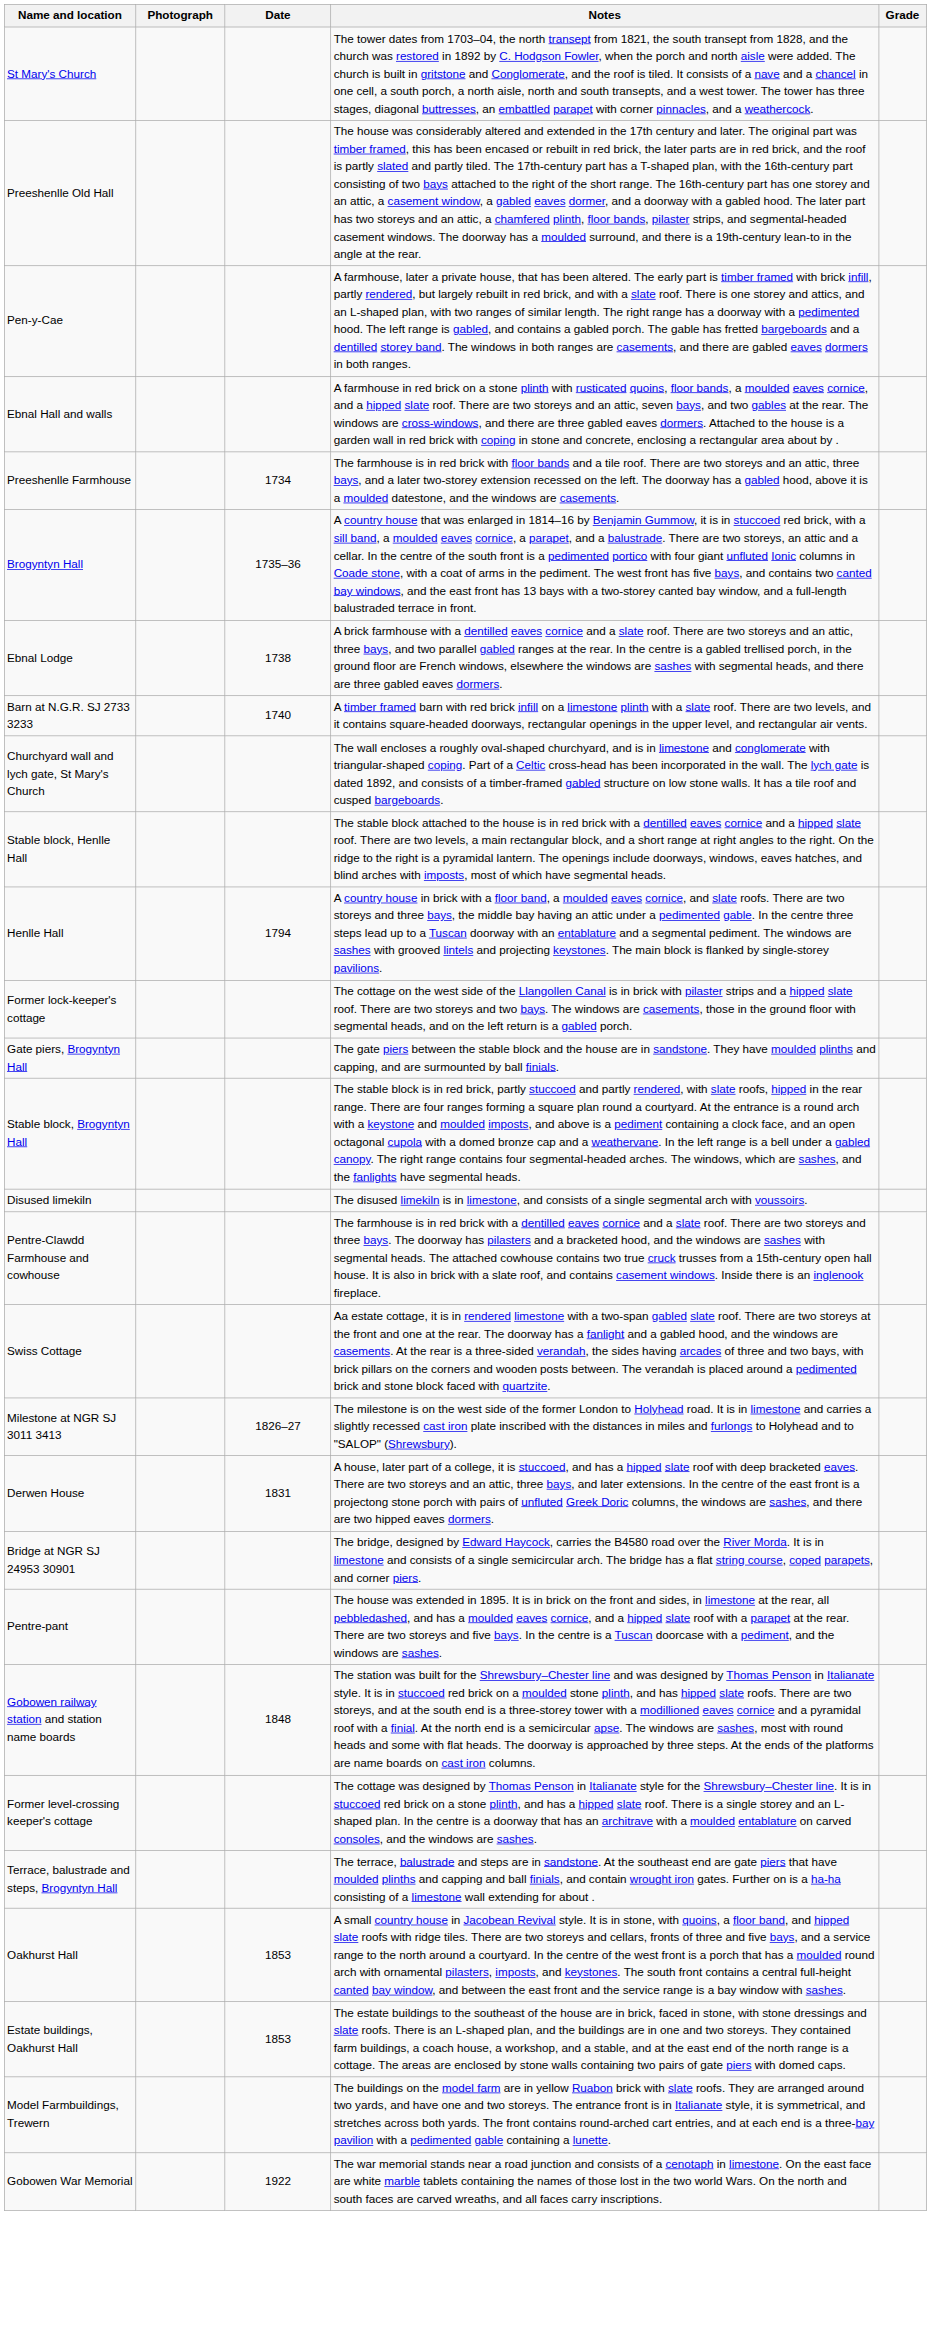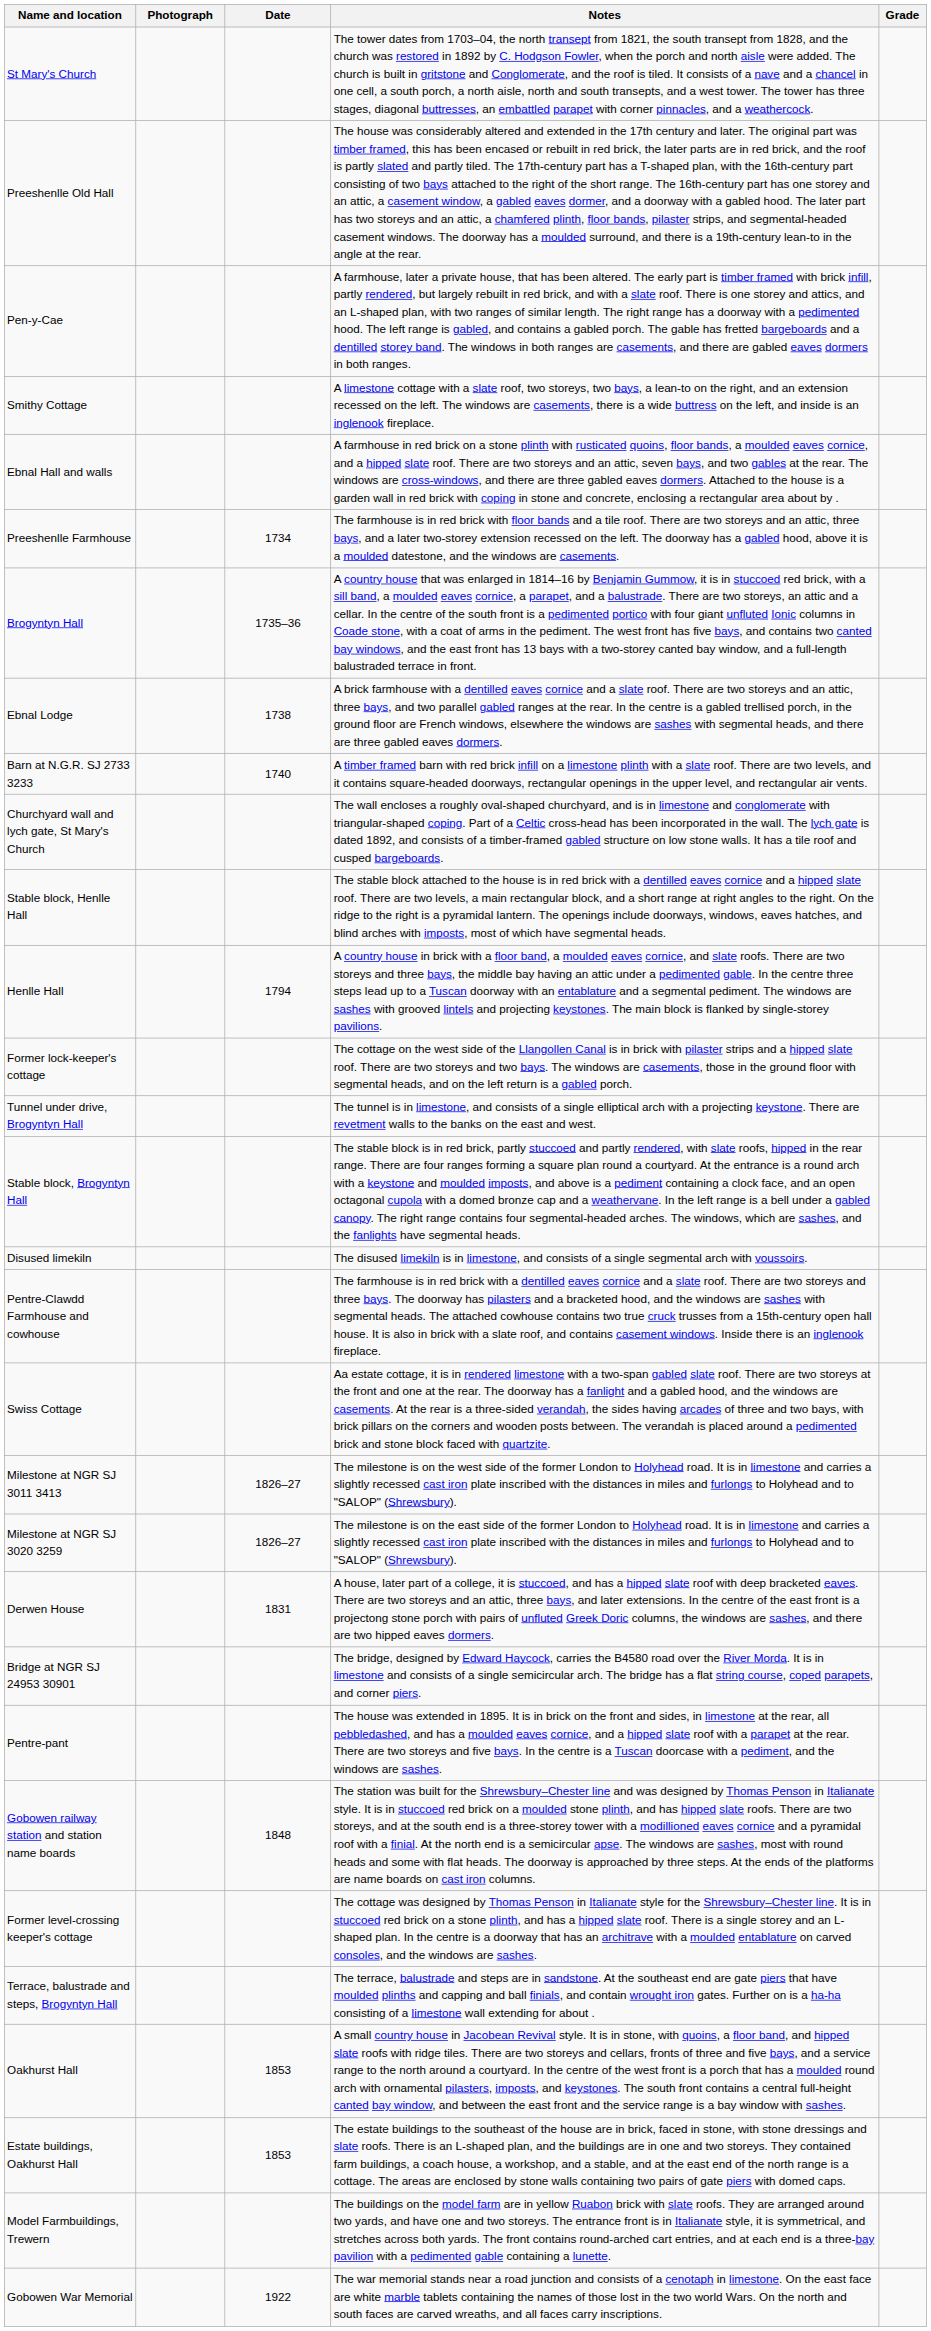 <table class="wikitable sortable plainrowheaders" style="width:100%; border:0; text-align:left; line-height:150%;">
 <tr>
 <th scope="col"  style="width:150px">Name and location</th>
 <th scope="col"  style="width:100px" class="unsortable">Photograph</th>
 <th scope="col"  style="width:120px">Date</th>
 <th scope="col"  style="width:650px" class="unsortable">Notes</th>
 <th scope="col"  style="width:50px">Grade</th>
 </tr>
 <tr>
 <td><a href='#'>St Mary's Church</a><br><small></small></td>
 <td></td>
 <td align="center"></td>
 <td>The tower dates from 1703–04, the north <a href='#'>transept</a> from 1821, the south transept from 1828, and the church was <a href='#'>restored</a> in 1892 by <a href='#'>C. Hodgson Fowler</a>, when the porch and north <a href='#'>aisle</a> were added.  The church is built in <a href='#'>gritstone</a> and <a href='#'>Conglomerate</a>, and the roof is tiled.  It consists of a <a href='#'>nave</a> and a <a href='#'>chancel</a> in one cell, a south porch, a north aisle, north and south transepts, and a west tower.  The tower has three stages, diagonal <a href='#'>buttresses</a>, an <a href='#'>embattled</a> <a href='#'>parapet</a> with corner <a href='#'>pinnacles</a>, and a <a href='#'>weathercock</a>.</td>
 <td align="center" ></td>
 </tr>
 <tr>
 <td>Preeshenlle Old Hall<br><small></small></td>
 <td></td>
 <td align="center"></td>
 <td>The house was considerably altered and extended in the 17th century and later.  The original part was <a href='#'>timber framed</a>, this has been encased or rebuilt in red brick, the later parts are in red brick, and the roof is partly <a href='#'>slated</a> and partly tiled.  The 17th-century part has a T-shaped plan, with the 16th-century part consisting of two <a href='#'>bays</a> attached to the right of the short range.  The 16th-century part has one storey and an attic, a <a href='#'>casement window</a>, a <a href='#'>gabled</a> <a href='#'>eaves</a> <a href='#'>dormer</a>, and a doorway with a gabled hood.  The later part has two storeys and an attic, a <a href='#'>chamfered</a> <a href='#'>plinth</a>, <a href='#'>floor bands</a>, <a href='#'>pilaster</a> strips, and segmental-headed casement windows.  The doorway has a <a href='#'>moulded</a> surround, and there is a 19th-century lean-to in the angle at the rear.</td>
 <td align="center" ></td>
 </tr>
 <tr>
 <td>Pen-y-Cae<br><small></small></td>
 <td></td>
 <td align="center"></td>
 <td>A farmhouse, later a private house, that has been altered.  The early part is <a href='#'>timber framed</a> with brick <a href='#'>infill</a>, partly <a href='#'>rendered</a>, but largely rebuilt in red brick, and with a <a href='#'>slate</a> roof.  There is one storey and attics, and an L-shaped plan, with two ranges of similar length.  The right range has a doorway with a <a href='#'>pedimented</a> hood.  The left range is <a href='#'>gabled</a>, and contains a gabled porch.  The gable has fretted <a href='#'>bargeboards</a> and a <a href='#'>dentilled</a> <a href='#'>storey band</a>.  The windows in both ranges are <a href='#'>casements</a>, and there are gabled <a href='#'>eaves</a> <a href='#'>dormers</a> in both ranges.</td>
+<td align="center" ></td>
+</tr>
+<tr>
+<td>Smithy Cottage<br><small></small></td>
+<td></td>
+<td align="center"></td>
+<td>A <a href='#'>limestone</a> cottage with a <a href='#'>slate</a> roof, two storeys, two <a href='#'>bays</a>, a lean-to on the right, and an extension recessed on the left.  The windows are <a href='#'>casements</a>, there is a wide <a href='#'>buttress</a> on the left, and inside is an <a href='#'>inglenook</a> fireplace.</td>
 <td align="center" ></td>
 </tr>
 <tr>
 <td>Ebnal Hall and walls<br><small></small></td>
 <td></td>
 <td align="center"></td>
 <td>A farmhouse in red brick on a stone <a href='#'>plinth</a> with <a href='#'>rusticated</a> <a href='#'>quoins</a>, <a href='#'>floor bands</a>, a <a href='#'>moulded</a> <a href='#'>eaves</a> <a href='#'>cornice</a>, and a <a href='#'>hipped</a> <a href='#'>slate</a> roof.  There are two storeys and an attic, seven <a href='#'>bays</a>, and two <a href='#'>gables</a> at the rear.  The windows are <a href='#'>cross-windows</a>, and there are three gabled eaves <a href='#'>dormers</a>.  Attached to the house is a garden wall in red brick with <a href='#'>coping</a> in stone and concrete, enclosing a rectangular area about  by .</td>
 <td align="center" ></td>
 </tr>
 <tr>
 <td>Preeshenlle Farmhouse<br><small></small></td>
 <td></td>
 <td align="center">1734</td>
 <td>The farmhouse is in red brick with <a href='#'>floor bands</a> and a tile roof.  There are two storeys and an attic, three <a href='#'>bays</a>, and a later two-storey extension recessed on the left.  The doorway has a <a href='#'>gabled</a> hood, above it is a <a href='#'>moulded</a> datestone, and the windows are <a href='#'>casements</a>.</td>
 <td align="center" ></td>
 </tr>
 <tr>
 <td><a href='#'>Brogyntyn Hall</a><br><small></small></td>
 <td></td>
 <td align="center">1735–36</td>
 <td>A <a href='#'>country house</a> that was enlarged in 1814–16 by <a href='#'>Benjamin Gummow</a>, it is in <a href='#'>stuccoed</a> red brick, with a <a href='#'>sill band</a>, a <a href='#'>moulded</a> <a href='#'>eaves</a> <a href='#'>cornice</a>, a <a href='#'>parapet</a>, and a <a href='#'>balustrade</a>.  There are two storeys, an attic and a cellar.  In the centre of the south front is a <a href='#'>pedimented</a> <a href='#'>portico</a> with four giant <a href='#'>unfluted</a> <a href='#'>Ionic</a> columns in <a href='#'>Coade stone</a>, with a coat of arms in the pediment.  The west front has five <a href='#'>bays</a>, and contains two <a href='#'>canted</a> <a href='#'>bay windows</a>, and the east front has 13 bays with a two-storey canted bay window, and a full-length balustraded terrace in front.</td>
 <td align="center" ></td>
 </tr>
 <tr>
 <td>Ebnal Lodge<br><small></small></td>
 <td></td>
 <td align="center">1738</td>
 <td>A brick farmhouse with a <a href='#'>dentilled</a> <a href='#'>eaves</a> <a href='#'>cornice</a> and a <a href='#'>slate</a> roof.  There are two storeys and an attic, three <a href='#'>bays</a>, and two parallel <a href='#'>gabled</a> ranges at the rear. In the centre is a gabled trellised porch, in the ground floor are French windows, elsewhere the windows are <a href='#'>sashes</a> with segmental heads, and there are three gabled eaves <a href='#'>dormers</a>.</td>
 <td align="center" ></td>
 </tr>
 <tr>
 <td>Barn at N.G.R. SJ 2733 3233<br><small></small></td>
 <td></td>
 <td align="center">1740</td>
 <td>A <a href='#'>timber framed</a> barn with red brick <a href='#'>infill</a> on a <a href='#'>limestone</a> <a href='#'>plinth</a> with a <a href='#'>slate</a> roof.  There are two levels, and it contains square-headed doorways, rectangular openings in the upper level, and rectangular air vents.</td>
 <td align="center" ></td>
 </tr>
 <tr>
 <td>Churchyard wall and lych gate, St Mary's Church<br><small></small></td>
 <td></td>
 <td align="center"></td>
 <td>The wall encloses a roughly oval-shaped churchyard, and is in <a href='#'>limestone</a> and <a href='#'>conglomerate</a> with triangular-shaped <a href='#'>coping</a>.  Part of a <a href='#'>Celtic</a> cross-head has been incorporated in the wall.  The <a href='#'>lych gate</a> is dated 1892, and consists of a timber-framed <a href='#'>gabled</a> structure on low stone walls.  It has a tile roof and cusped <a href='#'>bargeboards</a>.</td>
 <td align="center" ></td>
 </tr>
 <tr>
 <td>Stable block, Henlle Hall<br><small></small></td>
 <td></td>
 <td align="center"></td>
 <td>The stable block attached to the house is in red brick with a <a href='#'>dentilled</a> <a href='#'>eaves</a> <a href='#'>cornice</a> and a <a href='#'>hipped</a> <a href='#'>slate</a> roof.  There are two levels, a main rectangular block, and a short range at right angles to the right.  On the ridge to the right is a pyramidal lantern.  The openings include doorways, windows, eaves hatches, and blind arches with <a href='#'>imposts</a>, most of which have segmental heads.</td>
 <td align="center" ></td>
 </tr>
 <tr>
 <td>Henlle Hall<br><small></small></td>
 <td></td>
 <td align="center">1794</td>
 <td>A <a href='#'>country house</a> in brick with a <a href='#'>floor band</a>, a <a href='#'>moulded</a> <a href='#'>eaves</a> <a href='#'>cornice</a>, and <a href='#'>slate</a> roofs.  There are two storeys and three <a href='#'>bays</a>, the middle bay having an attic under a <a href='#'>pedimented</a> <a href='#'>gable</a>.  In the centre three steps lead up to a <a href='#'>Tuscan</a> doorway with an <a href='#'>entablature</a> and a segmental pediment.  The windows are <a href='#'>sashes</a> with grooved <a href='#'>lintels</a> and projecting <a href='#'>keystones</a>.  The main block is flanked by single-storey <a href='#'>pavilions</a>.</td>
 <td align="center" ></td>
 </tr>
 <tr>
 <td>Former lock-keeper's cottage<br><small></small></td>
 <td></td>
 <td align="center"></td>
 <td>The cottage on the west side of the <a href='#'>Llangollen Canal</a> is in brick with <a href='#'>pilaster</a> strips and a <a href='#'>hipped</a> <a href='#'>slate</a> roof.  There are two storeys and two <a href='#'>bays</a>.  The windows are <a href='#'>casements</a>, those in the ground floor with segmental heads, and on the left return is a <a href='#'>gabled</a> porch.</td>
 <td align="center" ></td>
 </tr>
 <tr>
-<td>Gate piers, <a href='#'>Brogyntyn Hall</a><br><small></small></td>
+<td>Tunnel under drive, <a href='#'>Brogyntyn Hall</a><br><small></small></td>
 <td></td>
 <td align="center"></td>
-<td>The gate <a href='#'>piers</a> between the stable block and the house are in <a href='#'>sandstone</a>.  They have <a href='#'>moulded</a> <a href='#'>plinths</a> and capping, and are surmounted by ball <a href='#'>finials</a>.</td>
+<td>The tunnel is in <a href='#'>limestone</a>, and consists of a single elliptical arch with a projecting <a href='#'>keystone</a>.  There are <a href='#'>revetment</a> walls to the banks on the east and west.</td>
 <td align="center" ></td>
 </tr>
 <tr>
 <td>Stable block, <a href='#'>Brogyntyn Hall</a><br><small></small></td>
 <td></td>
 <td align="center"></td>
 <td>The stable block is in red brick, partly <a href='#'>stuccoed</a> and partly <a href='#'>rendered</a>, with <a href='#'>slate</a> roofs, <a href='#'>hipped</a> in the rear range.  There are four ranges forming a square plan round a courtyard.  At the entrance is a round arch with a <a href='#'>keystone</a> and <a href='#'>moulded</a> <a href='#'>imposts</a>, and above is a <a href='#'>pediment</a> containing a clock face, and an open octagonal <a href='#'>cupola</a> with a domed bronze cap and a <a href='#'>weathervane</a>.  In the left range is a bell under a <a href='#'>gabled</a> <a href='#'>canopy</a>.  The right range contains four segmental-headed arches.  The windows, which are <a href='#'>sashes</a>, and the <a href='#'>fanlights</a> have segmental heads.</td>
 <td align="center" ></td>
 </tr>
 <tr>
 <td>Disused limekiln<br><small></small></td>
 <td></td>
 <td align="center"></td>
 <td>The disused <a href='#'>limekiln</a> is in <a href='#'>limestone</a>, and consists of a single segmental arch with <a href='#'>voussoirs</a>.</td>
 <td align="center" ></td>
 </tr>
 <tr>
 <td>Pentre-Clawdd Farmhouse and cowhouse<br><small></small></td>
 <td></td>
 <td align="center"></td>
 <td>The farmhouse is in red brick with a <a href='#'>dentilled</a> <a href='#'>eaves</a> <a href='#'>cornice</a> and a <a href='#'>slate</a> roof.  There are two storeys and three <a href='#'>bays</a>.  The doorway has <a href='#'>pilasters</a> and a bracketed hood, and the windows are <a href='#'>sashes</a> with segmental heads.  The attached cowhouse contains two true <a href='#'>cruck</a> trusses from a 15th-century open hall house.  It is also in brick with a slate roof, and contains <a href='#'>casement windows</a>.  Inside there is an <a href='#'>inglenook</a> fireplace.</td>
 <td align="center" ></td>
 </tr>
 <tr>
 <td>Swiss Cottage<br><small></small></td>
 <td></td>
 <td align="center"></td>
 <td>Aa estate cottage, it is in <a href='#'>rendered</a> <a href='#'>limestone</a> with a two-span <a href='#'>gabled</a> <a href='#'>slate</a> roof.  There are two storeys at the front and one at the rear.  The doorway has a <a href='#'>fanlight</a> and a gabled hood, and the windows are <a href='#'>casements</a>.  At the rear is a three-sided <a href='#'>verandah</a>, the sides having <a href='#'>arcades</a> of three and two bays, with brick pillars on the corners and wooden posts between.  The verandah is placed around a <a href='#'>pedimented</a> brick and stone block faced with <a href='#'>quartzite</a>.</td>
 <td align="center" ></td>
 </tr>
 <tr>
 <td>Milestone at NGR SJ 3011 3413<br><small></small></td>
 <td></td>
 <td align="center">1826–27</td>
 <td>The milestone is on the west side of the former London to <a href='#'>Holyhead</a> road.  It is in <a href='#'>limestone</a> and carries a slightly recessed <a href='#'>cast iron</a> plate inscribed with the distances in miles and <a href='#'>furlongs</a> to Holyhead and to "SALOP" (<a href='#'>Shrewsbury</a>).</td>
+<td align="center" ></td>
+</tr>
+<tr>
+<td>Milestone at NGR SJ 3020 3259<br><small></small></td>
+<td></td>
+<td align="center">1826–27</td>
+<td>The milestone is on the east side of the former London to <a href='#'>Holyhead</a> road.  It is in <a href='#'>limestone</a> and carries a slightly recessed <a href='#'>cast iron</a> plate inscribed with the distances in miles and <a href='#'>furlongs</a> to Holyhead and to "SALOP" (<a href='#'>Shrewsbury</a>).</td>
 <td align="center" ></td>
 </tr>
 <tr>
 <td>Derwen House<br><small></small></td>
 <td></td>
 <td align="center">1831</td>
 <td>A house, later part of a college, it is <a href='#'>stuccoed</a>, and has a <a href='#'>hipped</a> <a href='#'>slate</a> roof with deep bracketed <a href='#'>eaves</a>.  There are two storeys and an attic, three <a href='#'>bays</a>, and later extensions.  In the centre of the east front is a projectong stone porch with pairs of <a href='#'>unfluted</a> <a href='#'>Greek Doric</a> columns, the windows are <a href='#'>sashes</a>, and there are two hipped eaves <a href='#'>dormers</a>.</td>
 <td align="center" ></td>
 </tr>
 <tr>
 <td>Bridge at NGR SJ 24953 30901<br><small></small></td>
 <td></td>
 <td align="center"></td>
 <td>The bridge, designed by <a href='#'>Edward Haycock</a>, carries the B4580 road over the <a href='#'>River Morda</a>.  It is in <a href='#'>limestone</a> and consists of a single semicircular arch.  The bridge has a flat <a href='#'>string course</a>, <a href='#'>coped</a> <a href='#'>parapets</a>, and corner <a href='#'>piers</a>.</td>
 <td align="center" ></td>
 </tr>
 <tr>
 <td>Pentre-pant<br><small></small></td>
 <td></td>
 <td align="center"></td>
 <td>The house was extended in 1895.  It is in brick on the front and sides, in <a href='#'>limestone</a> at the rear, all <a href='#'>pebbledashed</a>, and has a <a href='#'>moulded</a> <a href='#'>eaves</a> <a href='#'>cornice</a>, and a <a href='#'>hipped</a> <a href='#'>slate</a> roof with a <a href='#'>parapet</a> at the rear.  There are two storeys and five <a href='#'>bays</a>.  In the centre is a <a href='#'>Tuscan</a> doorcase with a <a href='#'>pediment</a>, and the windows are <a href='#'>sashes</a>.</td>
 <td align="center" ></td>
 </tr>
 <tr>
 <td><a href='#'>Gobowen railway station</a> and station name boards<br><small></small></td>
 <td></td>
 <td align="center">1848</td>
 <td>The station was built for the <a href='#'>Shrewsbury–Chester line</a> and was designed by <a href='#'>Thomas Penson</a> in <a href='#'>Italianate</a> style.  It is in <a href='#'>stuccoed</a> red brick on a <a href='#'>moulded</a> stone <a href='#'>plinth</a>, and has <a href='#'>hipped</a> <a href='#'>slate</a> roofs.  There are two storeys, and at the south end is a three-storey tower with a <a href='#'>modillioned</a> <a href='#'>eaves</a> <a href='#'>cornice</a> and a pyramidal roof with a <a href='#'>finial</a>.  At the north end is a semicircular <a href='#'>apse</a>.  The windows are <a href='#'>sashes</a>, most with round heads and some with flat heads.  The doorway is approached by three steps.  At the ends of the platforms are name boards on <a href='#'>cast iron</a> columns.</td>
 <td align="center" ></td>
 </tr>
 <tr>
 <td>Former level-crossing keeper's cottage<br><small></small></td>
 <td></td>
 <td align="center"></td>
 <td>The cottage was designed by <a href='#'>Thomas Penson</a> in <a href='#'>Italianate</a> style for the <a href='#'>Shrewsbury–Chester line</a>.  It is in <a href='#'>stuccoed</a> red brick on a stone <a href='#'>plinth</a>, and has a <a href='#'>hipped</a> <a href='#'>slate</a> roof.  There is a single storey and an L-shaped plan.  In the centre is a doorway that has an <a href='#'>architrave</a> with a <a href='#'>moulded</a> <a href='#'>entablature</a> on carved <a href='#'>consoles</a>, and the windows are <a href='#'>sashes</a>.</td>
 <td align="center" ></td>
 </tr>
 <tr>
 <td>Terrace, balustrade and steps, <a href='#'>Brogyntyn Hall</a><br><small></small></td>
 <td></td>
 <td align="center"></td>
 <td>The terrace, <a href='#'>balustrade</a> and steps are in <a href='#'>sandstone</a>.  At the southeast end are gate <a href='#'>piers</a> that have <a href='#'>moulded</a> <a href='#'>plinths</a> and capping and ball <a href='#'>finials</a>, and contain <a href='#'>wrought iron</a> gates.  Further on is a <a href='#'>ha-ha</a> consisting of a <a href='#'>limestone</a> wall extending for about .</td>
 <td align="center" ></td>
 </tr>
 <tr>
 <td>Oakhurst Hall<br><small></small></td>
 <td></td>
 <td align="center">1853</td>
 <td>A small <a href='#'>country house</a> in <a href='#'>Jacobean Revival</a> style.  It is in stone, with <a href='#'>quoins</a>, a <a href='#'>floor band</a>, and <a href='#'>hipped</a> <a href='#'>slate</a> roofs with ridge tiles.  There are two storeys and cellars, fronts of three and five <a href='#'>bays</a>, and a service range to the north around a courtyard.  In the centre of the west front is a porch that has a <a href='#'>moulded</a> round arch with ornamental <a href='#'>pilasters</a>, <a href='#'>imposts</a>, and <a href='#'>keystones</a>.  The south front contains a central full-height <a href='#'>canted</a> <a href='#'>bay window</a>, and between the east front and the service range is a bay window with <a href='#'>sashes</a>.</td>
 <td align="center" ></td>
 </tr>
 <tr>
 <td>Estate buildings, Oakhurst Hall<br><small></small></td>
 <td></td>
 <td align="center">1853</td>
 <td>The estate buildings to the southeast of the house are in brick, faced in stone, with stone dressings and <a href='#'>slate</a> roofs.  There is an L-shaped plan, and the buildings are in one and two storeys.  They contained farm buildings, a coach house, a workshop, and a stable, and at the east end of the north range is a cottage.  The areas are enclosed by stone walls containing two pairs of gate <a href='#'>piers</a> with domed caps.</td>
 <td align="center" ></td>
 </tr>
 <tr>
 <td>Model Farmbuildings, Trewern<br><small></small></td>
 <td></td>
 <td align="center"></td>
 <td>The buildings on the <a href='#'>model farm</a> are in yellow <a href='#'>Ruabon</a> brick with <a href='#'>slate</a> roofs.  They are arranged around two yards, and have one and two storeys.  The entrance front is in <a href='#'>Italianate</a> style, it is symmetrical, and stretches across both yards.  The front contains round-arched cart entries, and at each end is a three-<a href='#'>bay</a> <a href='#'>pavilion</a> with a <a href='#'>pedimented</a> <a href='#'>gable</a> containing a <a href='#'>lunette</a>.</td>
 <td align="center" ></td>
 </tr>
 <tr>
 <td>Gobowen War Memorial<br><small></small></td>
 <td></td>
 <td align="center">1922</td>
 <td>The war memorial stands near a road junction and consists of a <a href='#'>cenotaph</a> in <a href='#'>limestone</a>.  On the east face are white <a href='#'>marble</a> tablets containing the names of those lost in the two world Wars.  On the north and south faces are carved wreaths, and all faces carry inscriptions.</td>
 <td align="center" ></td>
 </tr>
 <tr>
 </tr>
 </table>
